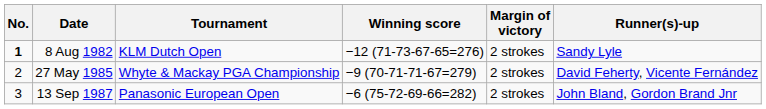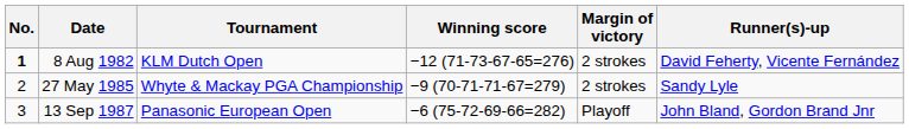 <table class="wikitable" style="font-size:95%;">
 <tr>
 <th>No.</th>
 <th>Date</th>
 <th>Tournament</th>
 <th>Winning score</th>
 <th>Margin of<br>victory</th>
 <th>Runner(s)-up</th>
 </tr>
 <tr>
 <td align=center><strong>1</strong></td>
 <td align=right>8 Aug <a href='#'>1982</a></td>
 <td><a href='#'>KLM Dutch Open</a></td>
 <td>−12 (71-73-67-65=276)</td>
 <td>2 strokes</td>
-<td> <a href='#'>Sandy Lyle</a></td>
+<td> <a href='#'>David Feherty</a>,  <a href='#'>Vicente Fernández</a></td>
 </tr>
 <tr>
 <td align=center>2</td>
 <td align=right>27 May <a href='#'>1985</a></td>
 <td><a href='#'>Whyte & Mackay PGA Championship</a></td>
 <td>−9 (70-71-71-67=279)</td>
 <td>2 strokes</td>
-<td> <a href='#'>David Feherty</a>,  <a href='#'>Vicente Fernández</a></td>
+<td> <a href='#'>Sandy Lyle</a></td>
 </tr>
 <tr>
 <td align=center>3</td>
 <td align=right>13 Sep <a href='#'>1987</a></td>
 <td><a href='#'>Panasonic European Open</a></td>
 <td>−6 (75-72-69-66=282)</td>
-<td>2 strokes</td>
+<td>Playoff</td>
 <td> <a href='#'>John Bland</a>,  <a href='#'>Gordon Brand Jnr</a></td>
 </tr>
 </table>
